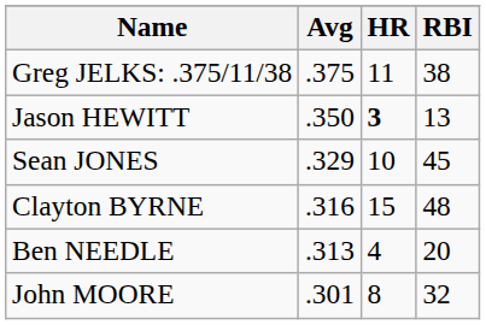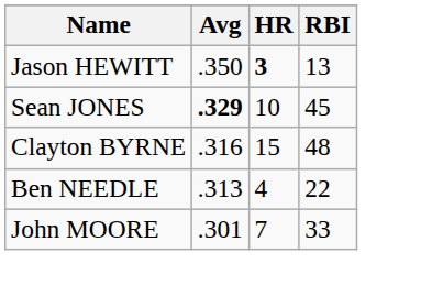 <table class="wikitable">
 <tr>
 </tr>
 <tr>
 <th>Name</th>
 <th>Avg</th>
 <th>HR</th>
 <th>RBI</th>
 </tr>
 <tr>
-<td>Greg JELKS: .375/11/38</td>
-<td>.375</td>
-<td>11</td>
-<td>38</td>
-</tr>
-<tr>
 <td>Jason HEWITT</td>
 <td>.350</td>
 <td><strong>3</strong></td>
 <td>13</td>
 </tr>
 <tr>
 <td>Sean JONES</td>
-<td>.329</td>
+<td><strong>.329</strong></td>
 <td>10</td>
 <td>45</td>
 </tr>
 <tr>
 <td>Clayton BYRNE</td>
 <td>.316</td>
 <td>15</td>
 <td>48</td>
 </tr>
 <tr>
 <td>Ben NEEDLE</td>
 <td>.313</td>
 <td>4</td>
-<td>20</td>
+<td>22</td>
 </tr>
 <tr>
 <td>John MOORE</td>
 <td>.301</td>
-<td>8</td>
-<td>32</td>
+<td>7</td>
+<td>33</td>
 </tr>
 </table>
